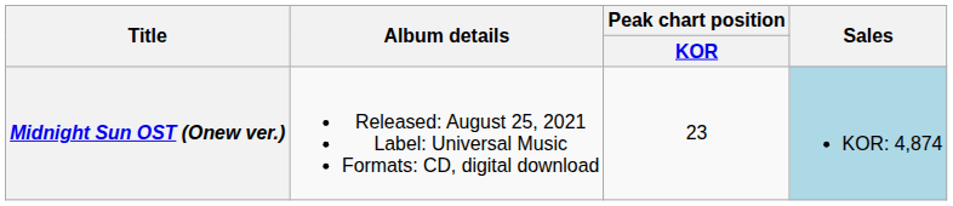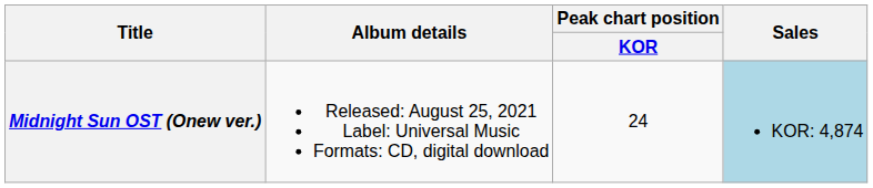 <table class="wikitable plainrowheaders" style="text-align:center;">
 <tr>
 <th rowspan="2">Title</th>
 <th rowspan="2">Album details</th>
 <th>Peak chart position</th>
 <th rowspan="2">Sales</th>
 </tr>
 <tr>
 <th><a href='#'>KOR</a><br></th>
 </tr>
 <tr>
 <th scope="row"><em><a href='#'>Midnight Sun OST</a> (Onew ver.)</em></th>
 <td><br><ul><li>Released: August 25, 2021</li><li>Label: Universal Music</li><li>Formats: CD, digital download</li></ul></td>
-<td>23</td>
+<td>24</td>
 <td style="background: lightblue;"><br><ul><li>KOR: 4,874</li></ul></td>
 </tr>
 </table>
